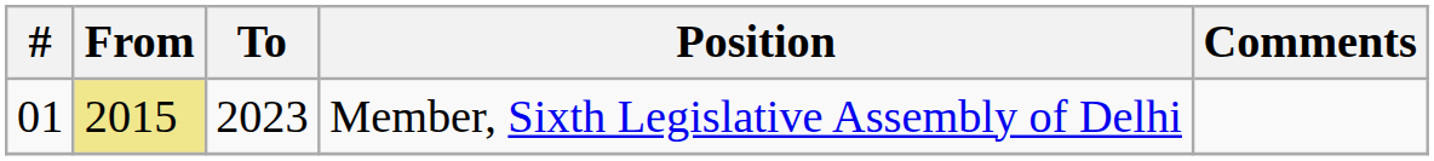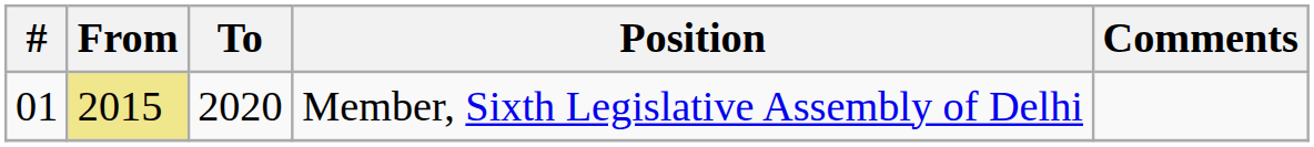 <table class="wikitable  sortable">
 <tr>
 <th>#</th>
 <th>From</th>
 <th>To</th>
 <th>Position</th>
 <th>Comments</th>
 </tr>
 <tr>
 <td>01</td>
 <td style="background: khaki;">2015</td>
-<td>2023</td>
+<td>2020</td>
 <td>Member, <a href='#'>Sixth Legislative Assembly of Delhi</a></td>
 <td></td>
 </tr>
 <tr>
 </tr>
 </table>
